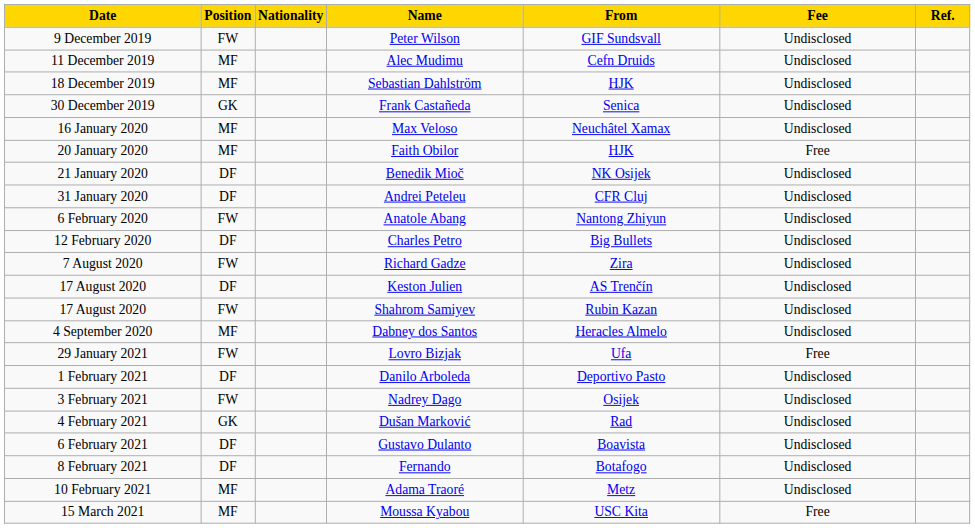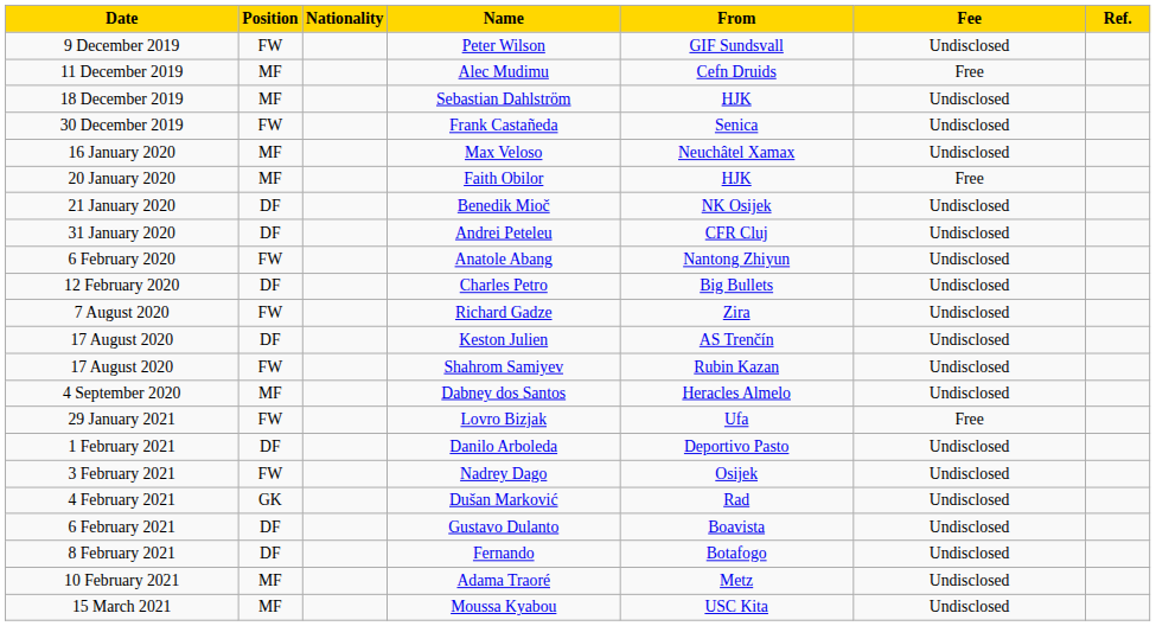 <table class="wikitable"  style="text-align:center; font-size:90%; ">
 <tr>
 <th style="background:gold; color:black; width:200px;">Date</th>
 <th style="background:gold; color:black; width:50px;">Position</th>
 <th style="background:gold; color:black; width:50px;">Nationality</th>
 <th style="background:gold; color:black; width:200px;">Name</th>
 <th style="background:gold; color:black; width:200px;">From</th>
 <th style="background:gold; color:black; width:200px;">Fee</th>
 <th style="background:gold; color:black; width:50px;">Ref.</th>
 </tr>
 <tr>
 <td>9 December 2019</td>
 <td>FW</td>
 <td></td>
 <td><a href='#'>Peter Wilson</a></td>
 <td><a href='#'>GIF Sundsvall</a></td>
 <td>Undisclosed</td>
 <td></td>
 </tr>
 <tr>
 <td>11 December 2019</td>
 <td>MF</td>
 <td></td>
 <td><a href='#'>Alec Mudimu</a></td>
 <td><a href='#'>Cefn Druids</a></td>
-<td>Undisclosed</td>
+<td>Free</td>
 <td></td>
 </tr>
 <tr>
 <td>18 December 2019</td>
 <td>MF</td>
 <td></td>
 <td><a href='#'>Sebastian Dahlström</a></td>
 <td><a href='#'>HJK</a></td>
 <td>Undisclosed</td>
 <td></td>
 </tr>
 <tr>
 <td>30 December 2019</td>
-<td>GK</td>
+<td>FW</td>
 <td></td>
 <td><a href='#'>Frank Castañeda</a></td>
 <td><a href='#'>Senica</a></td>
 <td>Undisclosed</td>
 <td></td>
 </tr>
 <tr>
 <td>16 January 2020</td>
 <td>MF</td>
 <td></td>
 <td><a href='#'>Max Veloso</a></td>
 <td><a href='#'>Neuchâtel Xamax</a></td>
 <td>Undisclosed</td>
 <td></td>
 </tr>
 <tr>
 <td>20 January 2020</td>
 <td>MF</td>
 <td></td>
 <td><a href='#'>Faith Obilor</a></td>
 <td><a href='#'>HJK</a></td>
 <td>Free</td>
 <td></td>
 </tr>
 <tr>
 <td>21 January 2020</td>
 <td>DF</td>
 <td></td>
 <td><a href='#'>Benedik Mioč</a></td>
 <td><a href='#'>NK Osijek</a></td>
 <td>Undisclosed</td>
 <td></td>
 </tr>
 <tr>
 <td>31 January 2020</td>
 <td>DF</td>
 <td></td>
 <td><a href='#'>Andrei Peteleu</a></td>
 <td><a href='#'>CFR Cluj</a></td>
 <td>Undisclosed</td>
 <td></td>
 </tr>
 <tr>
 <td>6 February 2020</td>
 <td>FW</td>
 <td></td>
 <td><a href='#'>Anatole Abang</a></td>
 <td><a href='#'>Nantong Zhiyun</a></td>
 <td>Undisclosed</td>
 <td></td>
 </tr>
 <tr>
 <td>12 February 2020</td>
 <td>DF</td>
 <td></td>
 <td><a href='#'>Charles Petro</a></td>
 <td><a href='#'>Big Bullets</a></td>
 <td>Undisclosed</td>
 <td></td>
 </tr>
 <tr>
 <td>7 August 2020</td>
 <td>FW</td>
 <td></td>
 <td><a href='#'>Richard Gadze</a></td>
 <td><a href='#'>Zira</a></td>
 <td>Undisclosed</td>
 <td></td>
 </tr>
 <tr>
 <td>17 August 2020</td>
 <td>DF</td>
 <td></td>
 <td><a href='#'>Keston Julien</a></td>
 <td><a href='#'>AS Trenčín</a></td>
 <td>Undisclosed</td>
 <td></td>
 </tr>
 <tr>
 <td>17 August 2020</td>
 <td>FW</td>
 <td></td>
 <td><a href='#'>Shahrom Samiyev</a></td>
 <td><a href='#'>Rubin Kazan</a></td>
 <td>Undisclosed</td>
 <td></td>
 </tr>
 <tr>
 <td>4 September 2020</td>
 <td>MF</td>
 <td></td>
 <td><a href='#'>Dabney dos Santos</a></td>
 <td><a href='#'>Heracles Almelo</a></td>
 <td>Undisclosed</td>
 <td></td>
 </tr>
 <tr>
 <td>29 January 2021</td>
 <td>FW</td>
 <td></td>
 <td><a href='#'>Lovro Bizjak</a></td>
 <td><a href='#'>Ufa</a></td>
 <td>Free</td>
 <td></td>
 </tr>
 <tr>
 <td>1 February 2021</td>
 <td>DF</td>
 <td></td>
 <td><a href='#'>Danilo Arboleda</a></td>
 <td><a href='#'>Deportivo Pasto</a></td>
 <td>Undisclosed</td>
 <td></td>
 </tr>
 <tr>
 <td>3 February 2021</td>
 <td>FW</td>
 <td></td>
 <td><a href='#'>Nadrey Dago</a></td>
 <td><a href='#'>Osijek</a></td>
 <td>Undisclosed</td>
 <td></td>
 </tr>
 <tr>
 <td>4 February 2021</td>
 <td>GK</td>
 <td></td>
 <td><a href='#'>Dušan Marković</a></td>
 <td><a href='#'>Rad</a></td>
 <td>Undisclosed</td>
 <td></td>
 </tr>
 <tr>
 <td>6 February 2021</td>
 <td>DF</td>
 <td></td>
 <td><a href='#'>Gustavo Dulanto</a></td>
 <td><a href='#'>Boavista</a></td>
 <td>Undisclosed</td>
 <td></td>
 </tr>
 <tr>
 <td>8 February 2021</td>
 <td>DF</td>
 <td></td>
 <td><a href='#'>Fernando</a></td>
 <td><a href='#'>Botafogo</a></td>
 <td>Undisclosed</td>
 <td></td>
 </tr>
 <tr>
 <td>10 February 2021</td>
 <td>MF</td>
 <td></td>
 <td><a href='#'>Adama Traoré</a></td>
 <td><a href='#'>Metz</a></td>
 <td>Undisclosed</td>
 <td></td>
 </tr>
 <tr>
 <td>15 March 2021</td>
 <td>MF</td>
 <td></td>
 <td><a href='#'>Moussa Kyabou</a></td>
 <td><a href='#'>USC Kita</a></td>
-<td>Free</td>
+<td>Undisclosed</td>
 <td></td>
 </tr>
 </table>
